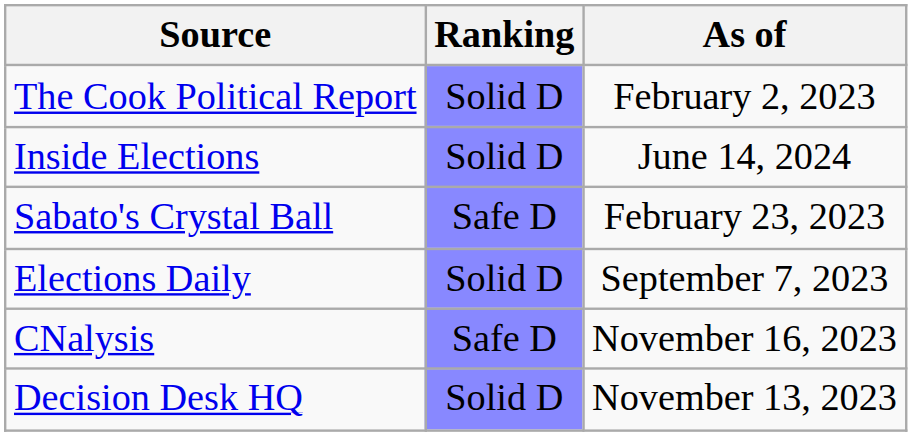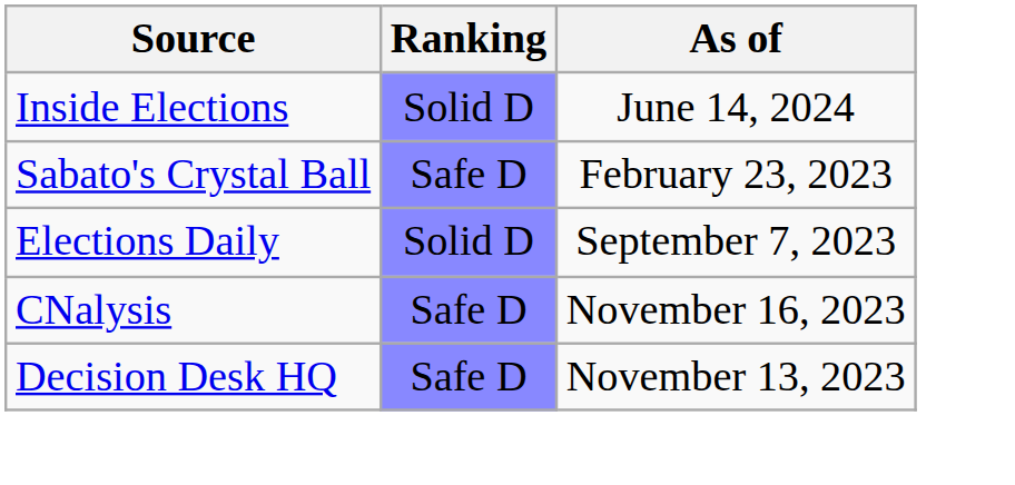 <table class="wikitable" style="text-align:center">
 <tr>
 <th>Source</th>
 <th>Ranking</th>
 <th>As of</th>
-</tr>
-<tr>
-<td align=left><a href='#'>The Cook Political Report</a></td>
-<td style="color:black;background:#88f" data-sort-value=-5>Solid D</td>
-<td>February 2, 2023</td>
 </tr>
 <tr>
 <td align=left><a href='#'>Inside Elections</a></td>
 <td style="color:black;background:#88f" data-sort-value=-5>Solid D</td>
 <td>June 14, 2024</td>
 </tr>
 <tr>
 <td align=left><a href='#'>Sabato's Crystal Ball</a></td>
 <td style="color:black;background:#88f" data-sort-value=-4>Safe D</td>
 <td>February 23, 2023</td>
 </tr>
 <tr>
 <td align=left><a href='#'>Elections Daily</a></td>
 <td style="color:black;background:#88f" data-sort-value=-5>Solid D</td>
 <td>September 7, 2023</td>
 </tr>
 <tr>
 <td align=left><a href='#'>CNalysis</a></td>
 <td style="color:black;background:#88f" data-sort-value=-4>Safe D</td>
 <td>November 16, 2023</td>
 </tr>
 <tr>
 <td align=left><a href='#'>Decision Desk HQ</a></td>
-<td style="color:black;background:#88f" data-sort-value=-5>Solid D</td>
+<td style="color:black;background:#88f" data-sort-value=-4>Safe D</td>
 <td>November 13, 2023</td>
 </tr>
 </table>
